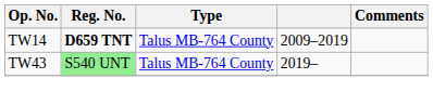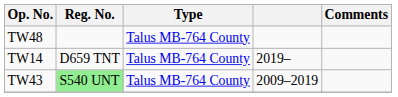 <table class="wikitable">
 <tr>
 <th>Op. No.</th>
 <th>Reg. No.</th>
 <th>Type</th>
 <th></th>
 <th>Comments</th>
 </tr>
 <tr>
+<td>TW48</td>
+<td></td>
+<td><a href='#'>Talus MB-764 County</a></td>
+<td></td>
+<td></td>
+</tr>
+<tr>
 <td>TW14</td>
-<td><strong>D659 TNT</strong></td>
+<td>D659 TNT</td>
 <td><a href='#'>Talus MB-764 County</a></td>
-<td>2009–2019</td>
+<td>2019–</td>
 <td></td>
 </tr>
 <tr>
 <td>TW43</td>
 <td style="background: lightgreen;">S540 UNT</td>
 <td><a href='#'>Talus MB-764 County</a></td>
-<td>2019–</td>
+<td>2009–2019</td>
 <td></td>
 </tr>
 <tr>
 </tr>
 </table>
